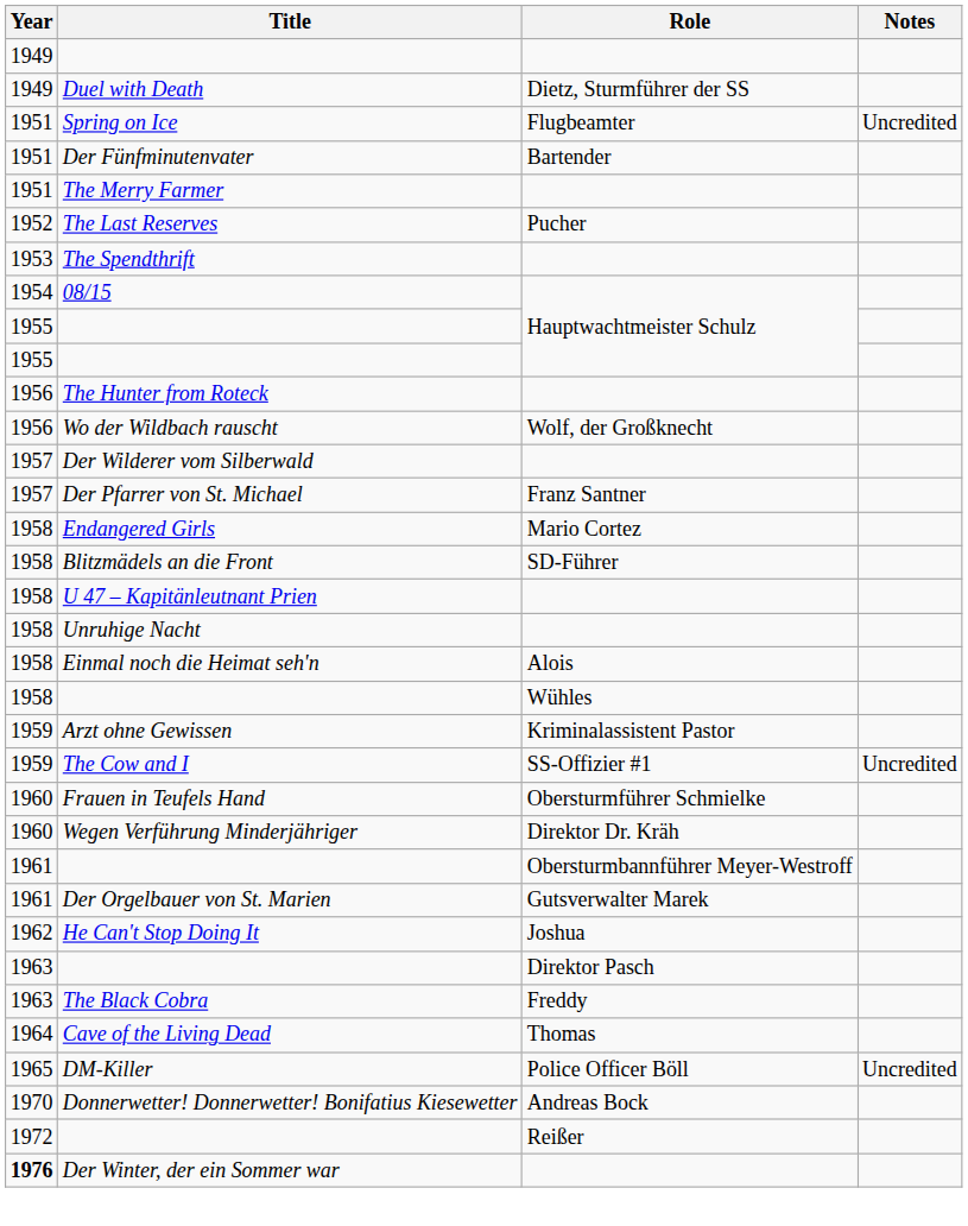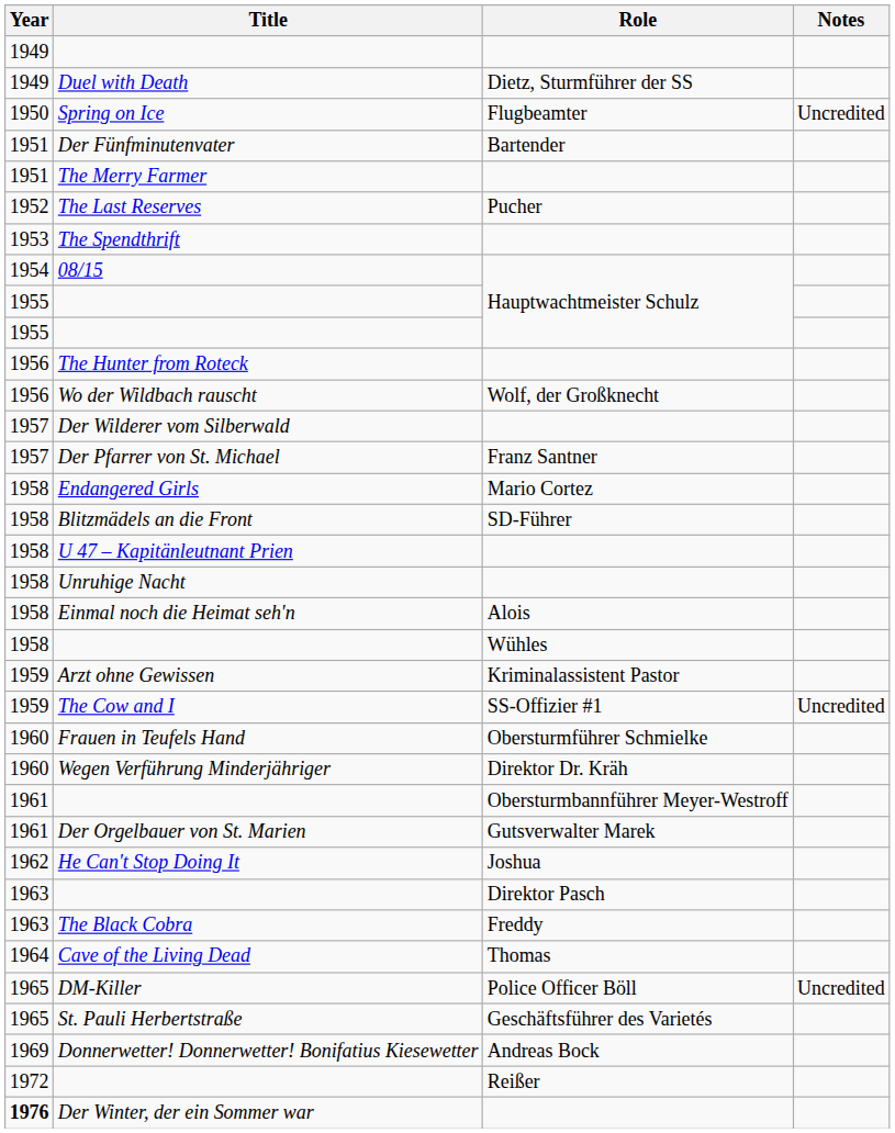 <table class="wikitable sortable">
 <tr>
 <th>Year</th>
 <th>Title</th>
 <th>Role</th>
 <th class="unsortable">Notes</th>
 </tr>
 <tr>
 <td>1949</td>
 <td><em></em></td>
 <td></td>
 <td></td>
 </tr>
 <tr>
 <td>1949</td>
 <td><em><a href='#'>Duel with Death</a></em></td>
 <td>Dietz, Sturmführer der SS</td>
 <td></td>
 </tr>
 <tr>
-<td>1951</td>
+<td>1950</td>
 <td><em><a href='#'>Spring on Ice</a></em></td>
 <td>Flugbeamter</td>
 <td>Uncredited</td>
 </tr>
 <tr>
 <td>1951</td>
 <td><em>Der Fünfminutenvater</em></td>
 <td>Bartender</td>
 <td></td>
 </tr>
 <tr>
 <td>1951</td>
 <td><em><a href='#'>The Merry Farmer</a></em></td>
 <td></td>
 <td></td>
 </tr>
 <tr>
 <td>1952</td>
 <td><em><a href='#'>The Last Reserves</a></em></td>
 <td>Pucher</td>
 <td></td>
 </tr>
 <tr>
 <td>1953</td>
 <td><em><a href='#'>The Spendthrift</a></em></td>
 <td></td>
 <td></td>
 </tr>
 <tr>
 <td>1954</td>
 <td><em><a href='#'>08/15</a></em></td>
 <td rowspan="3">Hauptwachtmeister Schulz</td>
 <td></td>
 </tr>
 <tr>
 <td>1955</td>
 <td><em></em></td>
 <td></td>
 </tr>
 <tr>
 <td>1955</td>
 <td><em></em></td>
 <td></td>
 </tr>
 <tr>
 <td>1956</td>
 <td><em><a href='#'>The Hunter from Roteck</a></em></td>
 <td></td>
 <td></td>
 </tr>
 <tr>
 <td>1956</td>
 <td><em>Wo der Wildbach rauscht</em></td>
 <td>Wolf, der Großknecht</td>
 <td></td>
 </tr>
 <tr>
 <td>1957</td>
 <td><em>Der Wilderer vom Silberwald</em></td>
 <td></td>
 <td></td>
 </tr>
 <tr>
 <td>1957</td>
 <td><em>Der Pfarrer von St. Michael</em></td>
 <td>Franz Santner</td>
 <td></td>
 </tr>
 <tr>
 <td>1958</td>
 <td><em><a href='#'>Endangered Girls</a></em></td>
 <td>Mario Cortez</td>
 <td></td>
 </tr>
 <tr>
 <td>1958</td>
 <td><em>Blitzmädels an die Front</em></td>
 <td>SD-Führer</td>
 <td></td>
 </tr>
 <tr>
 <td>1958</td>
 <td><em><a href='#'>U 47 – Kapitänleutnant Prien</a></em></td>
 <td></td>
 <td></td>
 </tr>
 <tr>
 <td>1958</td>
 <td><em>Unruhige Nacht</em></td>
 <td></td>
 <td></td>
 </tr>
 <tr>
 <td>1958</td>
 <td><em>Einmal noch die Heimat seh'n</em></td>
 <td>Alois</td>
 <td></td>
 </tr>
 <tr>
 <td>1958</td>
 <td><em></em></td>
 <td>Wühles</td>
 <td></td>
 </tr>
 <tr>
 <td>1959</td>
 <td><em>Arzt ohne Gewissen</em></td>
 <td>Kriminalassistent Pastor</td>
 <td></td>
 </tr>
 <tr>
 <td>1959</td>
 <td><em><a href='#'>The Cow and I</a></em></td>
 <td>SS-Offizier #1</td>
 <td>Uncredited</td>
 </tr>
 <tr>
 <td>1960</td>
 <td><em>Frauen in Teufels Hand</em></td>
 <td>Obersturmführer Schmielke</td>
 <td></td>
 </tr>
 <tr>
 <td>1960</td>
 <td><em>Wegen Verführung Minderjähriger</em></td>
 <td>Direktor Dr. Kräh</td>
 <td></td>
 </tr>
 <tr>
 <td>1961</td>
 <td><em></em></td>
 <td>Obersturmbannführer Meyer-Westroff</td>
 <td></td>
 </tr>
 <tr>
 <td>1961</td>
 <td><em>Der Orgelbauer von St. Marien</em></td>
 <td>Gutsverwalter Marek</td>
 <td></td>
 </tr>
 <tr>
 <td>1962</td>
 <td><em><a href='#'>He Can't Stop Doing It</a></em></td>
 <td>Joshua</td>
 <td></td>
 </tr>
 <tr>
 <td>1963</td>
 <td><em></em></td>
 <td>Direktor Pasch</td>
 <td></td>
 </tr>
 <tr>
 <td>1963</td>
 <td><em><a href='#'>The Black Cobra</a></em></td>
 <td>Freddy</td>
 <td></td>
 </tr>
 <tr>
 <td>1964</td>
 <td><em><a href='#'>Cave of the Living Dead</a></em></td>
 <td>Thomas</td>
 <td></td>
 </tr>
 <tr>
 <td>1965</td>
 <td><em>DM-Killer</em></td>
 <td>Police Officer Böll</td>
 <td>Uncredited</td>
 </tr>
 <tr>
-<td>1970</td>
+<td>1965</td>
+<td><em>St. Pauli Herbertstraße</em></td>
+<td>Geschäftsführer des Varietés</td>
+<td></td>
+</tr>
+<tr>
+<td>1969</td>
 <td><em>Donnerwetter! Donnerwetter! Bonifatius Kiesewetter</em></td>
 <td>Andreas Bock</td>
 <td></td>
 </tr>
 <tr>
 <td>1972</td>
 <td><em></em></td>
 <td>Reißer</td>
 <td></td>
 </tr>
 <tr>
 <td><strong>1976</strong></td>
 <td><em>Der Winter, der ein Sommer war</em></td>
 <td></td>
 <td></td>
 </tr>
 </table>
